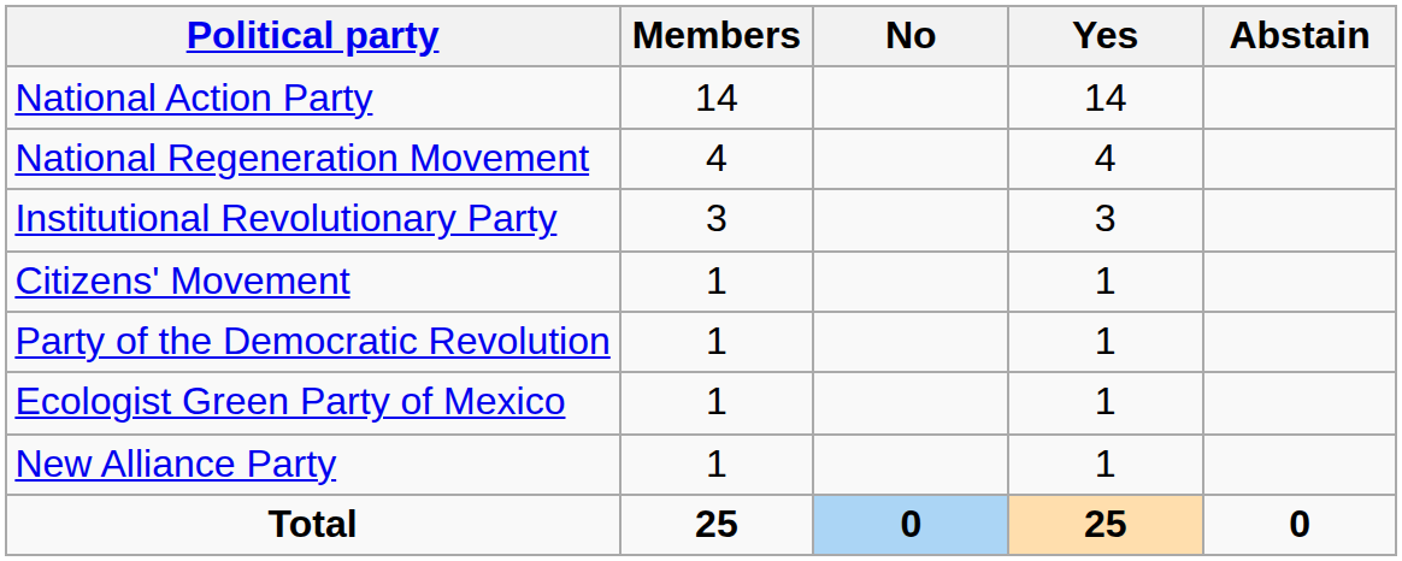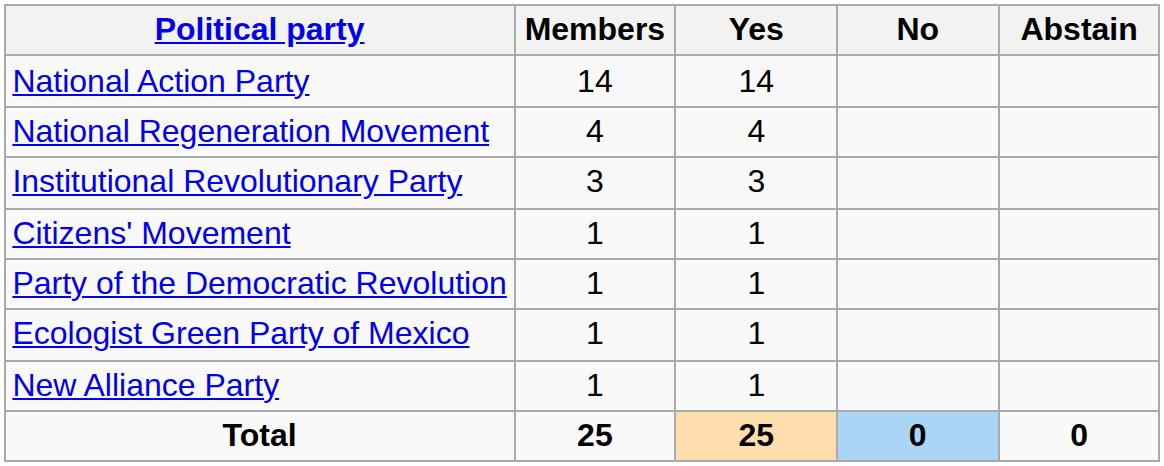 <table class="wikitable">
 <tr>
 <th><a href='#'>Political party</a></th>
 <th style="width:55pt;">Members</th>
+<th style="width:55pt;">Yes</th>
 <th style="width:55pt;">No</th>
-<th style="width:55pt;">Yes</th>
 <th style="width:55pt;">Abstain</th>
 </tr>
 <tr>
 <td align="left"> <a href='#'>National Action Party</a></td>
 <td style="text-align:center;">14</td>
+<td style="text-align:center;">14</td>
 <td style="text-align:center;"></td>
-<td style="text-align:center;">14</td>
 <td style="text-align:center;"></td>
 </tr>
 <tr>
 <td align="left"> <a href='#'>National Regeneration Movement</a></td>
 <td style="text-align:center;">4</td>
+<td style="text-align:center;">4</td>
 <td style="text-align:center;"></td>
-<td style="text-align:center;">4</td>
 <td style="text-align:center;"></td>
 </tr>
 <tr>
 <td align="left"> <a href='#'>Institutional Revolutionary Party</a></td>
 <td style="text-align:center;">3</td>
+<td style="text-align:center;">3</td>
 <td style="text-align:center;"></td>
-<td style="text-align:center;">3</td>
 <td style="text-align:center;"></td>
 </tr>
 <tr>
 <td align="left"> <a href='#'>Citizens' Movement</a></td>
 <td style="text-align:center;">1</td>
+<td style="text-align:center;">1</td>
 <td style="text-align:center;"></td>
-<td style="text-align:center;">1</td>
 <td style="text-align:center;"></td>
 </tr>
 <tr>
 <td align="left"> <a href='#'>Party of the Democratic Revolution</a></td>
 <td style="text-align:center;">1</td>
+<td style="text-align:center;">1</td>
 <td style="text-align:center;"></td>
-<td style="text-align:center;">1</td>
 <td style="text-align:center;"></td>
 </tr>
 <tr>
 <td align="left"> <a href='#'>Ecologist Green Party of Mexico</a></td>
 <td style="text-align:center;">1</td>
+<td style="text-align:center;">1</td>
 <td style="text-align:center;"></td>
-<td style="text-align:center;">1</td>
 <td style="text-align:center;"></td>
 </tr>
 <tr>
 <td align="left"> <a href='#'>New Alliance Party</a></td>
 <td style="text-align:center;">1</td>
+<td style="text-align:center;">1</td>
 <td style="text-align:center;"></td>
-<td style="text-align:center;">1</td>
 <td style="text-align:center;"></td>
 </tr>
 <tr>
 <td style="text-align:center;"><strong>Total</strong></td>
 <td style="text-align:center;"><strong>25</strong></td>
+<th style="background:#ffdead;"><strong>25</strong></th>
 <th style="background:#abd5f5;"><strong>0</strong></th>
-<th style="background:#ffdead;"><strong>25</strong></th>
 <td style="text-align:center;"><strong>0</strong></td>
 </tr>
 </table>
